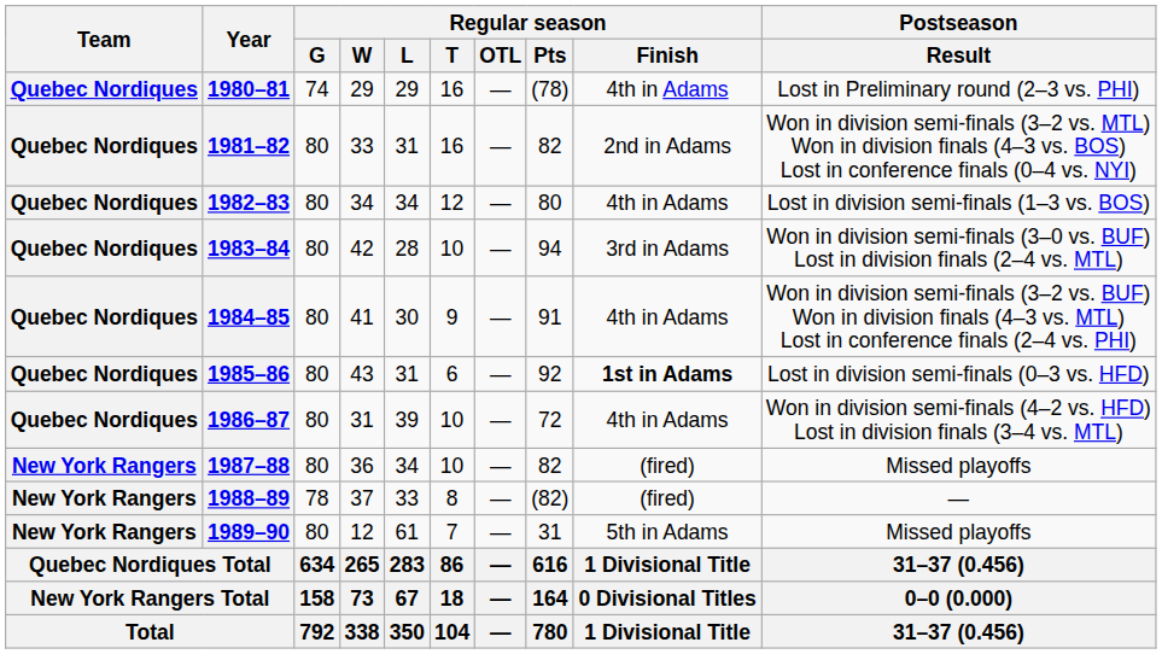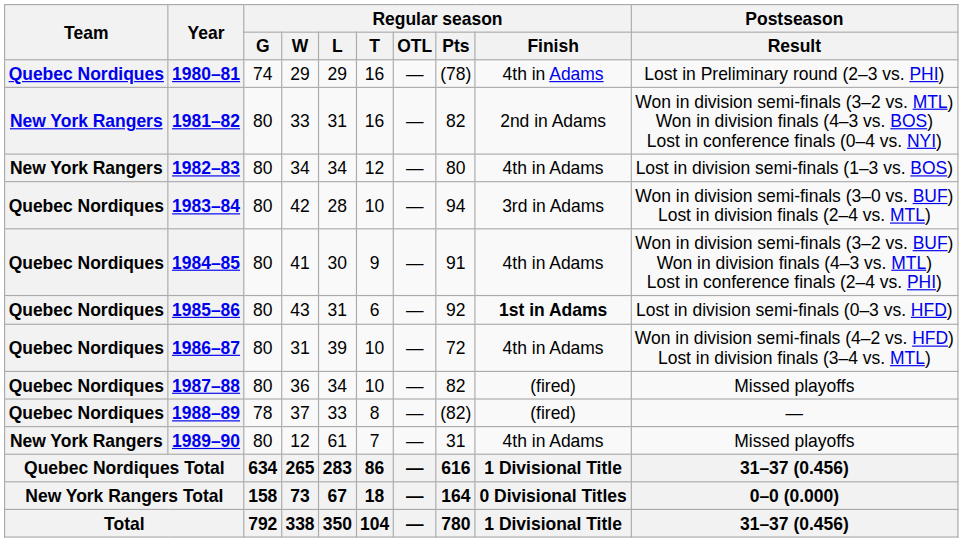 <table class="wikitable" style="font-size: 95%; text-align:center;">
 <tr>
 <th rowspan="2">Team</th>
 <th rowspan="2">Year</th>
 <th colspan="7">Regular season</th>
 <th>Postseason</th>
 </tr>
 <tr>
 <th>G</th>
 <th>W</th>
 <th>L</th>
 <th>T</th>
 <th>OTL</th>
 <th>Pts</th>
 <th>Finish</th>
 <th>Result</th>
 </tr>
 <tr>
 <th><a href='#'>Quebec Nordiques</a></th>
 <th><a href='#'>1980–81</a></th>
 <td>74</td>
 <td>29</td>
 <td>29</td>
 <td>16</td>
 <td>—</td>
 <td>(78)</td>
 <td>4th in <a href='#'>Adams</a></td>
 <td>Lost in Preliminary round (2–3 vs. <a href='#'>PHI</a>)</td>
 </tr>
 <tr>
-<th>Quebec Nordiques</th>
+<th><a href='#'>New York Rangers</a></th>
 <th><a href='#'>1981–82</a></th>
 <td>80</td>
 <td>33</td>
 <td>31</td>
 <td>16</td>
 <td>—</td>
 <td>82</td>
 <td>2nd in Adams</td>
 <td>Won in division semi-finals (3–2 vs. <a href='#'>MTL</a>) <br> Won in division finals (4–3 vs. <a href='#'>BOS</a>) <br> Lost in conference finals (0–4 vs. <a href='#'>NYI</a>)</td>
 </tr>
 <tr>
-<th>Quebec Nordiques</th>
+<th>New York Rangers</th>
 <th><a href='#'>1982–83</a></th>
 <td>80</td>
 <td>34</td>
 <td>34</td>
 <td>12</td>
 <td>—</td>
 <td>80</td>
 <td>4th in Adams</td>
 <td>Lost in division semi-finals (1–3 vs. <a href='#'>BOS</a>)</td>
 </tr>
 <tr>
 <th>Quebec Nordiques</th>
 <th><a href='#'>1983–84</a></th>
 <td>80</td>
 <td>42</td>
 <td>28</td>
 <td>10</td>
 <td>—</td>
 <td>94</td>
 <td>3rd in Adams</td>
 <td>Won in division semi-finals (3–0 vs. <a href='#'>BUF</a>) <br> Lost in division finals (2–4 vs. <a href='#'>MTL</a>)</td>
 </tr>
 <tr>
 <th>Quebec Nordiques</th>
 <th><a href='#'>1984–85</a></th>
 <td>80</td>
 <td>41</td>
 <td>30</td>
 <td>9</td>
 <td>—</td>
 <td>91</td>
 <td>4th in Adams</td>
 <td>Won in division semi-finals (3–2 vs. <a href='#'>BUF</a>) <br> Won in division finals (4–3 vs. <a href='#'>MTL</a>) <br> Lost in conference finals (2–4 vs. <a href='#'>PHI</a>)</td>
 </tr>
 <tr>
 <th>Quebec Nordiques</th>
 <th><a href='#'>1985–86</a></th>
 <td>80</td>
 <td>43</td>
 <td>31</td>
 <td>6</td>
 <td>—</td>
 <td>92</td>
 <td><strong>1st in Adams</strong></td>
 <td>Lost in division semi-finals (0–3 vs. <a href='#'>HFD</a>)</td>
 </tr>
 <tr>
 <th>Quebec Nordiques</th>
 <th><a href='#'>1986–87</a></th>
 <td>80</td>
 <td>31</td>
 <td>39</td>
 <td>10</td>
 <td>—</td>
 <td>72</td>
 <td>4th in Adams</td>
 <td>Won in division semi-finals (4–2 vs. <a href='#'>HFD</a>) <br> Lost in division finals (3–4 vs. <a href='#'>MTL</a>)</td>
 </tr>
 <tr>
-<th><a href='#'>New York Rangers</a></th>
+<th>Quebec Nordiques</th>
 <th><a href='#'>1987–88</a></th>
 <td>80</td>
 <td>36</td>
 <td>34</td>
 <td>10</td>
 <td>—</td>
 <td>82</td>
 <td>(fired)</td>
 <td>Missed playoffs</td>
 </tr>
 <tr>
-<th>New York Rangers</th>
+<th>Quebec Nordiques</th>
 <th><a href='#'>1988–89</a></th>
 <td>78</td>
 <td>37</td>
 <td>33</td>
 <td>8</td>
 <td>—</td>
 <td>(82)</td>
 <td>(fired)</td>
 <td>—</td>
 </tr>
 <tr>
 <th>New York Rangers</th>
 <th><a href='#'>1989–90</a></th>
 <td>80</td>
 <td>12</td>
 <td>61</td>
 <td>7</td>
 <td>—</td>
 <td>31</td>
-<td>5th in Adams</td>
+<td>4th in Adams</td>
 <td>Missed playoffs</td>
 </tr>
 <tr>
 <th colspan="2">Quebec Nordiques Total</th>
 <th>634</th>
 <th>265</th>
 <th>283</th>
 <th>86</th>
 <th>—</th>
 <th>616</th>
 <th>1 Divisional Title</th>
 <th>31–37 (0.456)</th>
 </tr>
 <tr>
 <th colspan="2">New York Rangers Total</th>
 <th>158</th>
 <th>73</th>
 <th>67</th>
 <th>18</th>
 <th>—</th>
 <th>164</th>
 <th>0 Divisional Titles</th>
 <th>0–0 (0.000)</th>
 </tr>
 <tr>
 <th colspan="2">Total</th>
 <th>792</th>
 <th>338</th>
 <th>350</th>
 <th>104</th>
 <th>—</th>
 <th>780</th>
 <th>1 Divisional Title</th>
 <th>31–37 (0.456)</th>
 </tr>
 </table>
